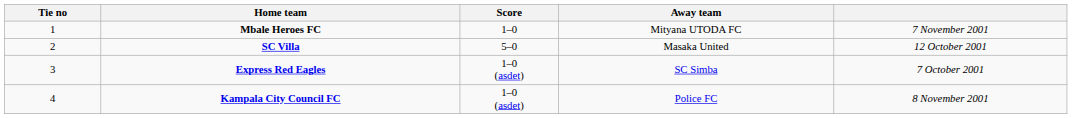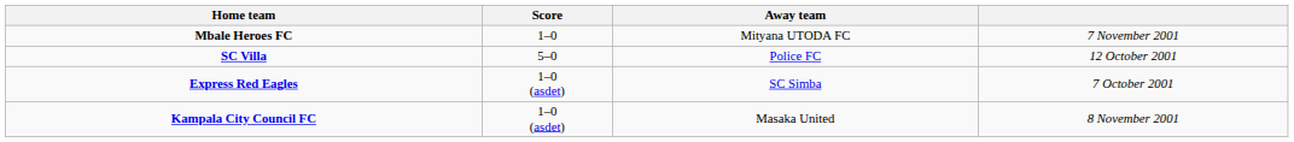 <table class="wikitable" style="text-align:center; width:80%; font-size:100%">
 <tr>
-<th style= width="80px">Tie no</th>
 <th style= width="300px">Home team</th>
 <th style= width="80px">Score</th>
 <th style= width="300px">Away team</th>
 <th style= width="300px"></th>
 </tr>
 <tr>
-<td>1</td>
 <td><strong>Mbale Heroes FC</strong></td>
 <td>1–0</td>
 <td>Mityana UTODA FC</td>
 <td><em>7 November 2001</em></td>
 </tr>
 <tr>
-<td>2</td>
 <td><strong><a href='#'>SC Villa</a></strong></td>
 <td>5–0</td>
-<td>Masaka United</td>
+<td><a href='#'>Police FC</a></td>
 <td><em>12 October 2001</em></td>
 </tr>
 <tr>
-<td>3</td>
 <td><strong><a href='#'>Express Red Eagles</a></strong></td>
 <td>1–0<br> (<a href='#'>asdet</a>)</td>
 <td><a href='#'>SC Simba</a></td>
 <td><em>7 October 2001</em></td>
 </tr>
 <tr>
-<td>4</td>
 <td><strong><a href='#'>Kampala City Council FC</a></strong></td>
 <td>1–0<br> (<a href='#'>asdet</a>)</td>
-<td><a href='#'>Police FC</a></td>
+<td>Masaka United</td>
 <td><em>8 November 2001</em></td>
 </tr>
 </table>
